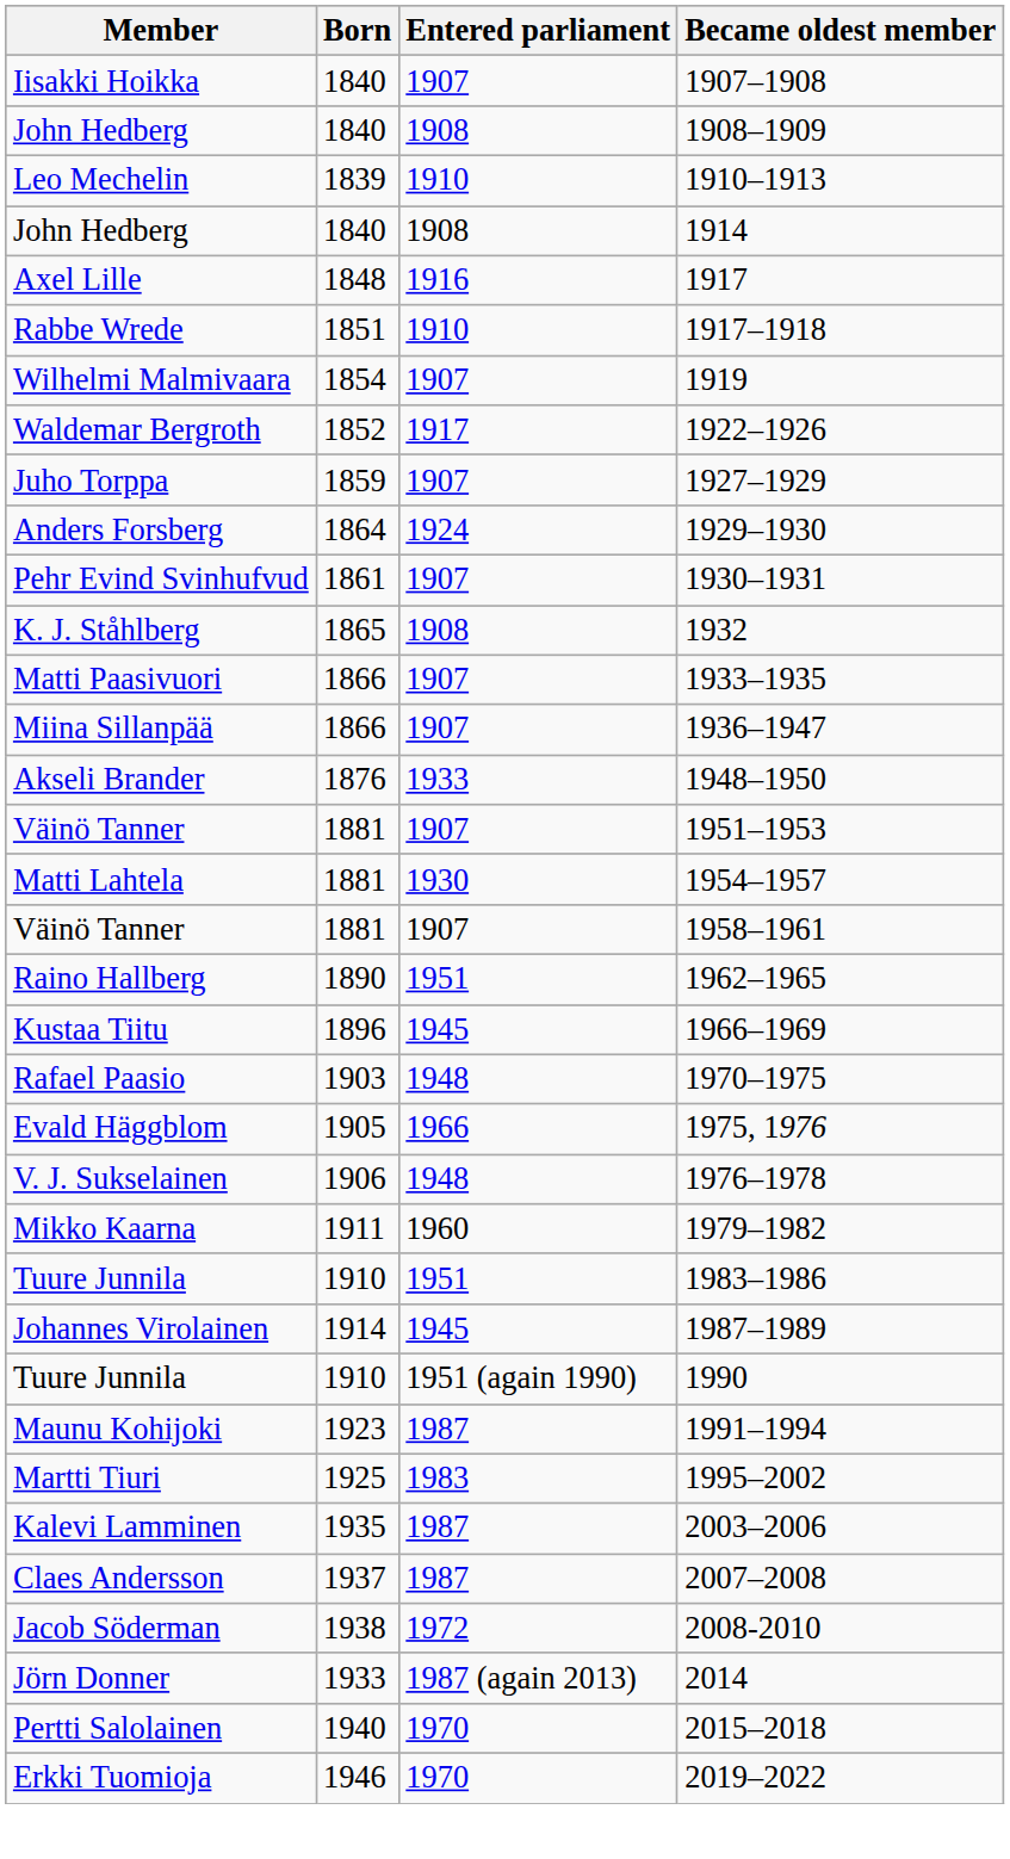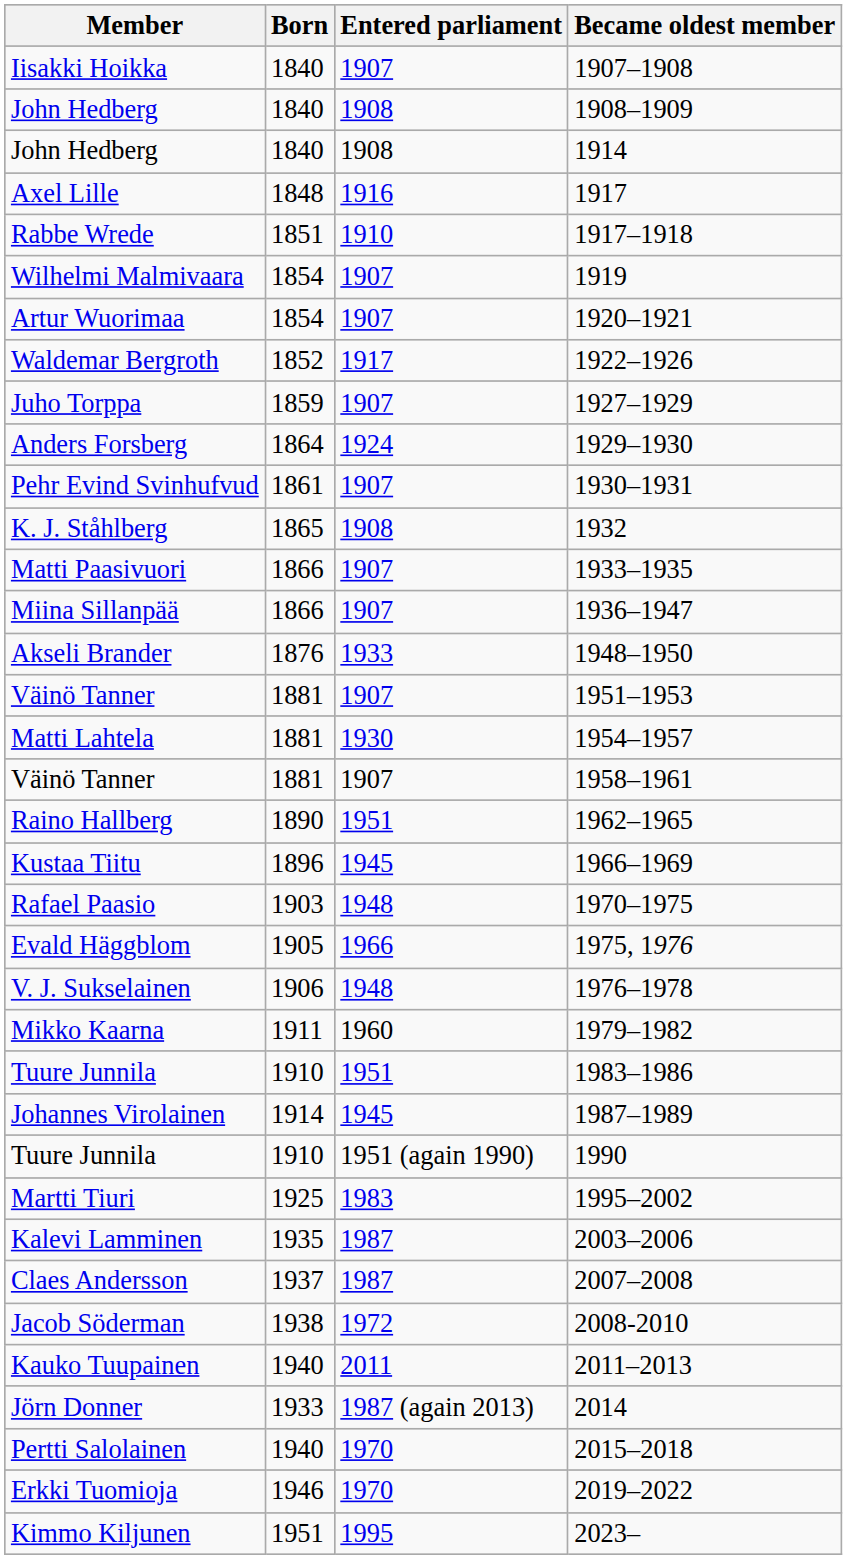 <table class=wikitable>
 <tr>
 <th>Member</th>
 <th>Born</th>
 <th>Entered parliament</th>
 <th>Became oldest member</th>
 </tr>
 <tr>
 <td><a href='#'>Iisakki Hoikka</a></td>
 <td>1840</td>
 <td><a href='#'>1907</a></td>
 <td>1907–1908</td>
 </tr>
 <tr>
 <td><a href='#'>John Hedberg</a></td>
 <td>1840</td>
 <td><a href='#'>1908</a></td>
 <td>1908–1909</td>
-</tr>
-<tr>
-<td><a href='#'>Leo Mechelin</a></td>
-<td>1839</td>
-<td><a href='#'>1910</a></td>
-<td>1910–1913</td>
 </tr>
 <tr>
 <td>John Hedberg</td>
 <td>1840</td>
 <td>1908</td>
 <td>1914</td>
 </tr>
 <tr>
 <td><a href='#'>Axel Lille</a></td>
 <td>1848</td>
 <td><a href='#'>1916</a></td>
 <td>1917</td>
 </tr>
 <tr>
 <td><a href='#'>Rabbe Wrede</a></td>
 <td>1851</td>
 <td><a href='#'>1910</a></td>
 <td>1917–1918</td>
 </tr>
 <tr>
 <td><a href='#'>Wilhelmi Malmivaara</a></td>
 <td>1854</td>
 <td><a href='#'>1907</a></td>
 <td>1919</td>
+</tr>
+<tr>
+<td><a href='#'>Artur Wuorimaa</a></td>
+<td>1854</td>
+<td><a href='#'>1907</a></td>
+<td>1920–1921</td>
 </tr>
 <tr>
 <td><a href='#'>Waldemar Bergroth</a></td>
 <td>1852</td>
 <td><a href='#'>1917</a></td>
 <td>1922–1926</td>
 </tr>
 <tr>
 <td><a href='#'>Juho Torppa</a></td>
 <td>1859</td>
 <td><a href='#'>1907</a></td>
 <td>1927–1929</td>
 </tr>
 <tr>
 <td><a href='#'>Anders Forsberg</a></td>
 <td>1864</td>
 <td><a href='#'>1924</a></td>
 <td>1929–1930</td>
 </tr>
 <tr>
 <td><a href='#'>Pehr Evind Svinhufvud</a></td>
 <td>1861</td>
 <td><a href='#'>1907</a></td>
 <td>1930–1931</td>
 </tr>
 <tr>
 <td><a href='#'>K. J. Ståhlberg</a></td>
 <td>1865</td>
 <td><a href='#'>1908</a></td>
 <td>1932</td>
 </tr>
 <tr>
 <td><a href='#'>Matti Paasivuori</a></td>
 <td>1866</td>
 <td><a href='#'>1907</a></td>
 <td>1933–1935</td>
 </tr>
 <tr>
 <td><a href='#'>Miina Sillanpää</a></td>
 <td>1866</td>
 <td><a href='#'>1907</a></td>
 <td>1936–1947</td>
 </tr>
 <tr>
 <td><a href='#'>Akseli Brander</a></td>
 <td>1876</td>
 <td><a href='#'>1933</a></td>
 <td>1948–1950</td>
 </tr>
 <tr>
 <td><a href='#'>Väinö Tanner</a></td>
 <td>1881</td>
 <td><a href='#'>1907</a></td>
 <td>1951–1953</td>
 </tr>
 <tr>
 <td><a href='#'>Matti Lahtela</a></td>
 <td>1881</td>
 <td><a href='#'>1930</a></td>
 <td>1954–1957</td>
 </tr>
 <tr>
 <td>Väinö Tanner</td>
 <td>1881</td>
 <td>1907</td>
 <td>1958–1961</td>
 </tr>
 <tr>
 <td><a href='#'>Raino Hallberg</a></td>
 <td>1890</td>
 <td><a href='#'>1951</a></td>
 <td>1962–1965</td>
 </tr>
 <tr>
 <td><a href='#'>Kustaa Tiitu</a></td>
 <td>1896</td>
 <td><a href='#'>1945</a></td>
 <td>1966–1969</td>
 </tr>
 <tr>
 <td><a href='#'>Rafael Paasio</a></td>
 <td>1903</td>
 <td><a href='#'>1948</a></td>
 <td>1970–1975</td>
 </tr>
 <tr>
 <td><a href='#'>Evald Häggblom</a></td>
 <td>1905</td>
 <td><a href='#'>1966</a></td>
 <td>1975, 1<em>976</em></td>
 </tr>
 <tr>
 <td><a href='#'>V. J. Sukselainen</a></td>
 <td>1906</td>
 <td><a href='#'>1948</a></td>
 <td>1976–1978</td>
 </tr>
 <tr>
 <td><a href='#'>Mikko Kaarna</a></td>
 <td>1911</td>
 <td>1960</td>
 <td>1979–1982</td>
 </tr>
 <tr>
 <td><a href='#'>Tuure Junnila</a></td>
 <td>1910</td>
 <td><a href='#'>1951</a></td>
 <td>1983–1986</td>
 </tr>
 <tr>
 <td><a href='#'>Johannes Virolainen</a></td>
 <td>1914</td>
 <td><a href='#'>1945</a></td>
 <td>1987–1989</td>
 </tr>
 <tr>
 <td>Tuure Junnila</td>
 <td>1910</td>
 <td>1951 (again 1990)</td>
 <td>1990</td>
 </tr>
 <tr>
-<td><a href='#'>Maunu Kohijoki</a></td>
-<td>1923</td>
-<td><a href='#'>1987</a></td>
-<td>1991–1994</td>
-</tr>
-<tr>
 <td><a href='#'>Martti Tiuri</a></td>
 <td>1925</td>
 <td><a href='#'>1983</a></td>
 <td>1995–2002</td>
 </tr>
 <tr>
 <td><a href='#'>Kalevi Lamminen</a></td>
 <td>1935</td>
 <td><a href='#'>1987</a></td>
 <td>2003–2006</td>
 </tr>
 <tr>
 <td><a href='#'>Claes Andersson</a></td>
 <td>1937</td>
 <td><a href='#'>1987</a></td>
 <td>2007–2008</td>
 </tr>
 <tr>
 <td><a href='#'>Jacob Söderman</a></td>
 <td>1938</td>
 <td><a href='#'>1972</a></td>
 <td>2008-2010</td>
 </tr>
 <tr>
+<td><a href='#'>Kauko Tuupainen</a></td>
+<td>1940</td>
+<td><a href='#'>2011</a></td>
+<td>2011–2013</td>
+</tr>
+<tr>
 <td><a href='#'>Jörn Donner</a></td>
 <td>1933</td>
 <td><a href='#'>1987</a> (again 2013)</td>
 <td>2014</td>
 </tr>
 <tr>
 <td><a href='#'>Pertti Salolainen</a></td>
 <td>1940</td>
 <td><a href='#'>1970</a></td>
 <td>2015–2018</td>
 </tr>
 <tr>
 <td><a href='#'>Erkki Tuomioja</a></td>
 <td>1946</td>
 <td><a href='#'>1970</a></td>
 <td>2019–2022</td>
 </tr>
+<tr>
+<td><a href='#'>Kimmo Kiljunen</a></td>
+<td>1951</td>
+<td><a href='#'>1995</a></td>
+<td>2023–</td>
+</tr>
 </table>
